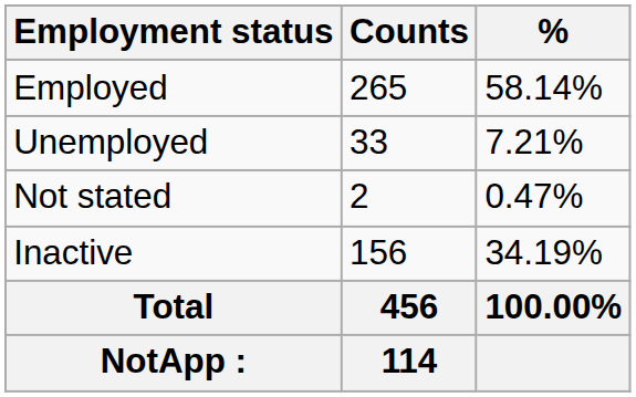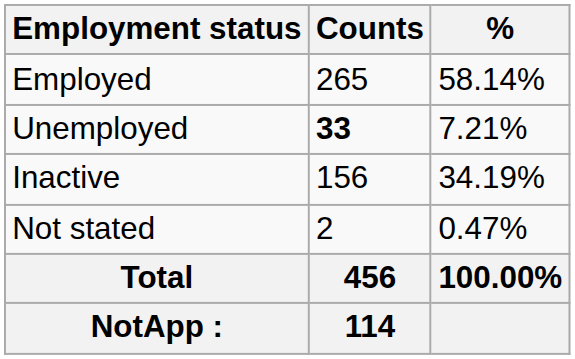 <table class="wikitable sortable">
 <tr>
 <th>Employment status</th>
 <th>Counts</th>
 <th>%</th>
 </tr>
 <tr>
 <td>Employed</td>
 <td>265</td>
 <td>58.14%</td>
 </tr>
 <tr>
 <td>Unemployed</td>
-<td>33</td>
+<td><strong>33</strong></td>
 <td>7.21%</td>
+</tr>
+<tr>
+<td>Inactive</td>
+<td>156</td>
+<td>34.19%</td>
 </tr>
 <tr>
 <td>Not stated</td>
 <td>2</td>
 <td>0.47%</td>
-</tr>
-<tr>
-<td>Inactive</td>
-<td>156</td>
-<td>34.19%</td>
 </tr>
 <tr>
 <th>Total</th>
 <th>456</th>
 <th>100.00%</th>
 </tr>
 <tr>
 <th>NotApp :</th>
 <th>114</th>
 <th></th>
 </tr>
 </table>
